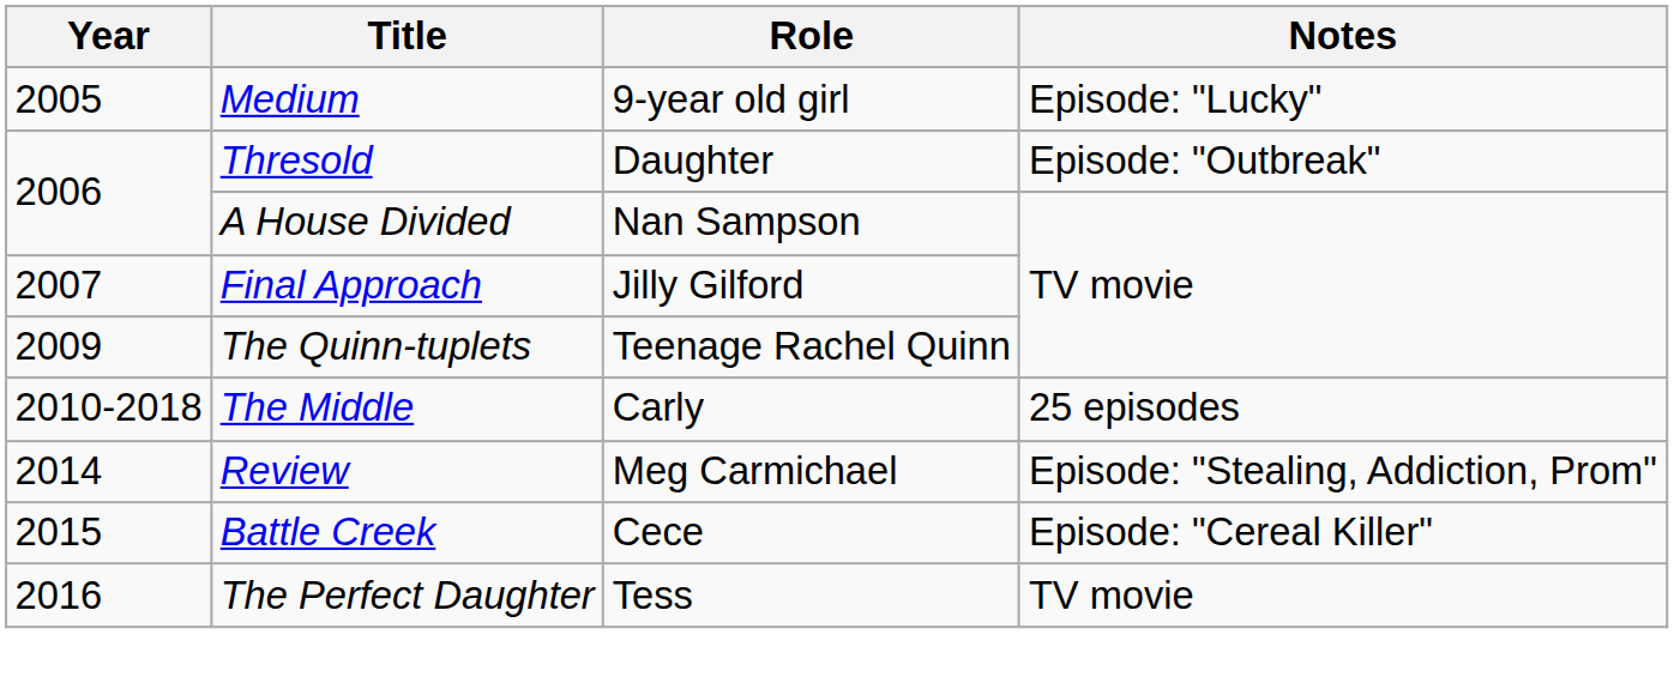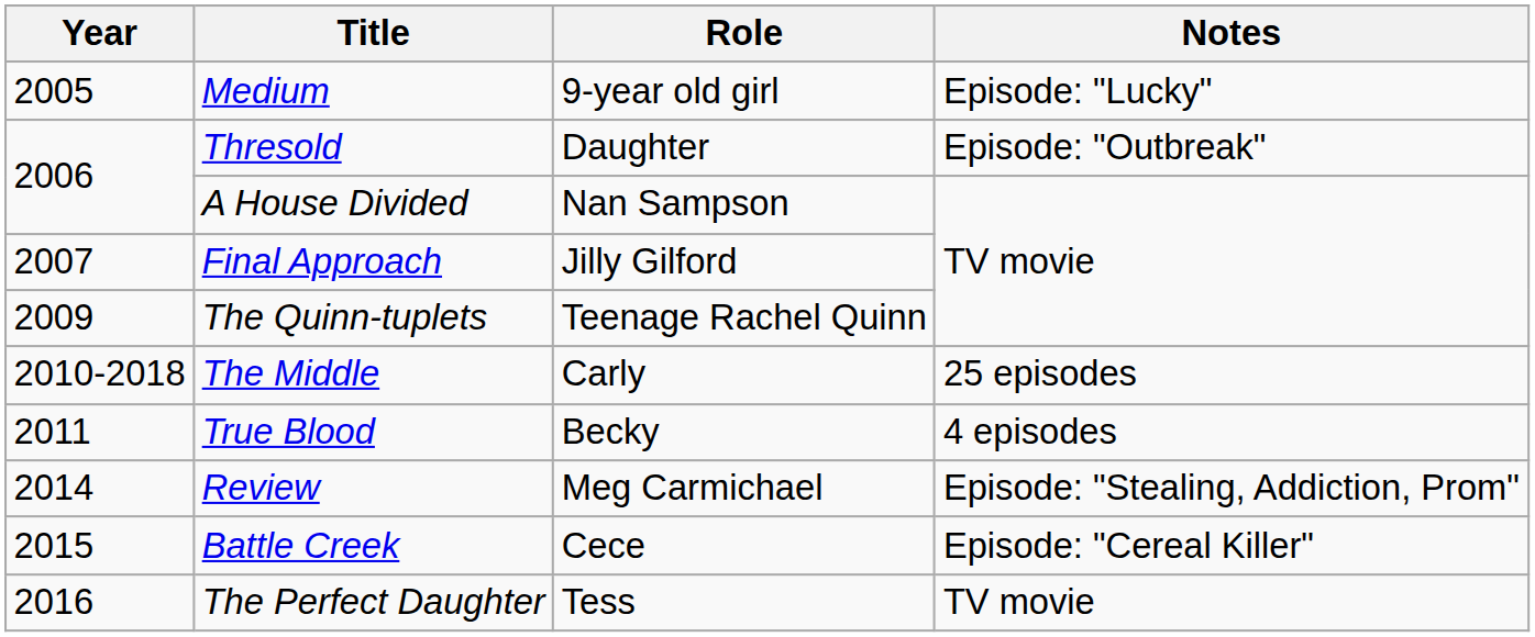 <table class="wikitable">
 <tr>
 <th>Year</th>
 <th>Title</th>
 <th>Role</th>
 <th>Notes</th>
 </tr>
 <tr>
 <td>2005</td>
 <td><em><a href='#'>Medium</a></em></td>
 <td>9-year old girl</td>
 <td>Episode: "Lucky"</td>
 </tr>
 <tr>
 <td rowspan="2">2006</td>
 <td><em><a href='#'>Thresold</a></em></td>
 <td>Daughter</td>
 <td>Episode: "Outbreak"</td>
 </tr>
 <tr>
 <td><em>A House Divided</em></td>
 <td>Nan Sampson</td>
 <td rowspan="3">TV movie</td>
 </tr>
 <tr>
 <td>2007</td>
 <td><em><a href='#'>Final Approach</a></em></td>
 <td>Jilly Gilford</td>
 </tr>
 <tr>
 <td>2009</td>
 <td><em>The Quinn-tuplets</em></td>
 <td>Teenage Rachel Quinn</td>
 </tr>
 <tr>
 <td>2010-2018</td>
 <td><em><a href='#'>The Middle</a></em></td>
 <td>Carly</td>
 <td>25 episodes</td>
 </tr>
 <tr>
+<td>2011</td>
+<td><em><a href='#'>True Blood</a></em></td>
+<td>Becky</td>
+<td>4 episodes</td>
+</tr>
+<tr>
 <td>2014</td>
 <td><em><a href='#'>Review</a></em></td>
 <td>Meg Carmichael</td>
 <td>Episode: "Stealing, Addiction, Prom"</td>
 </tr>
 <tr>
 <td>2015</td>
 <td><em><a href='#'>Battle Creek</a></em></td>
 <td>Cece</td>
 <td>Episode: "Cereal Killer"</td>
 </tr>
 <tr>
 <td>2016</td>
 <td><em>The Perfect Daughter</em></td>
 <td>Tess</td>
 <td>TV movie</td>
 </tr>
 </table>
